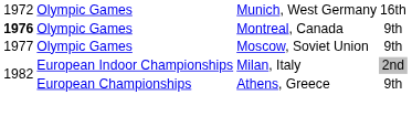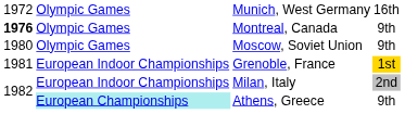 <table>
 <tr>
 <td>1972</td>
 <td><a href='#'>Olympic Games</a></td>
 <td><a href='#'>Munich</a>, West Germany</td>
 <td align="center">16th</td>
 <td></td>
 </tr>
 <tr>
 <td><strong>1976</strong></td>
 <td><a href='#'>Olympic Games</a></td>
 <td><a href='#'>Montreal</a>, Canada</td>
 <td align="center">9th</td>
 <td></td>
 </tr>
 <tr>
-<td>1977</td>
+<td>1980</td>
 <td><a href='#'>Olympic Games</a></td>
 <td><a href='#'>Moscow</a>, Soviet Union</td>
 <td align="center">9th</td>
+<td></td>
+</tr>
+<tr>
+<td>1981</td>
+<td><a href='#'>European Indoor Championships</a></td>
+<td><a href='#'>Grenoble</a>, France</td>
+<td bgcolor="gold" align="center">1st</td>
 <td></td>
 </tr>
 <tr>
 <td rowspan=2>1982</td>
 <td><a href='#'>European Indoor Championships</a></td>
 <td><a href='#'>Milan</a>, Italy</td>
 <td bgcolor="silver" align="center">2nd</td>
 <td></td>
 </tr>
 <tr>
-<td><a href='#'>European Championships</a></td>
+<td style="background: paleturquoise;"><a href='#'>European Championships</a></td>
 <td><a href='#'>Athens</a>, Greece</td>
 <td align="center">9th</td>
 <td></td>
 </tr>
 </table>
